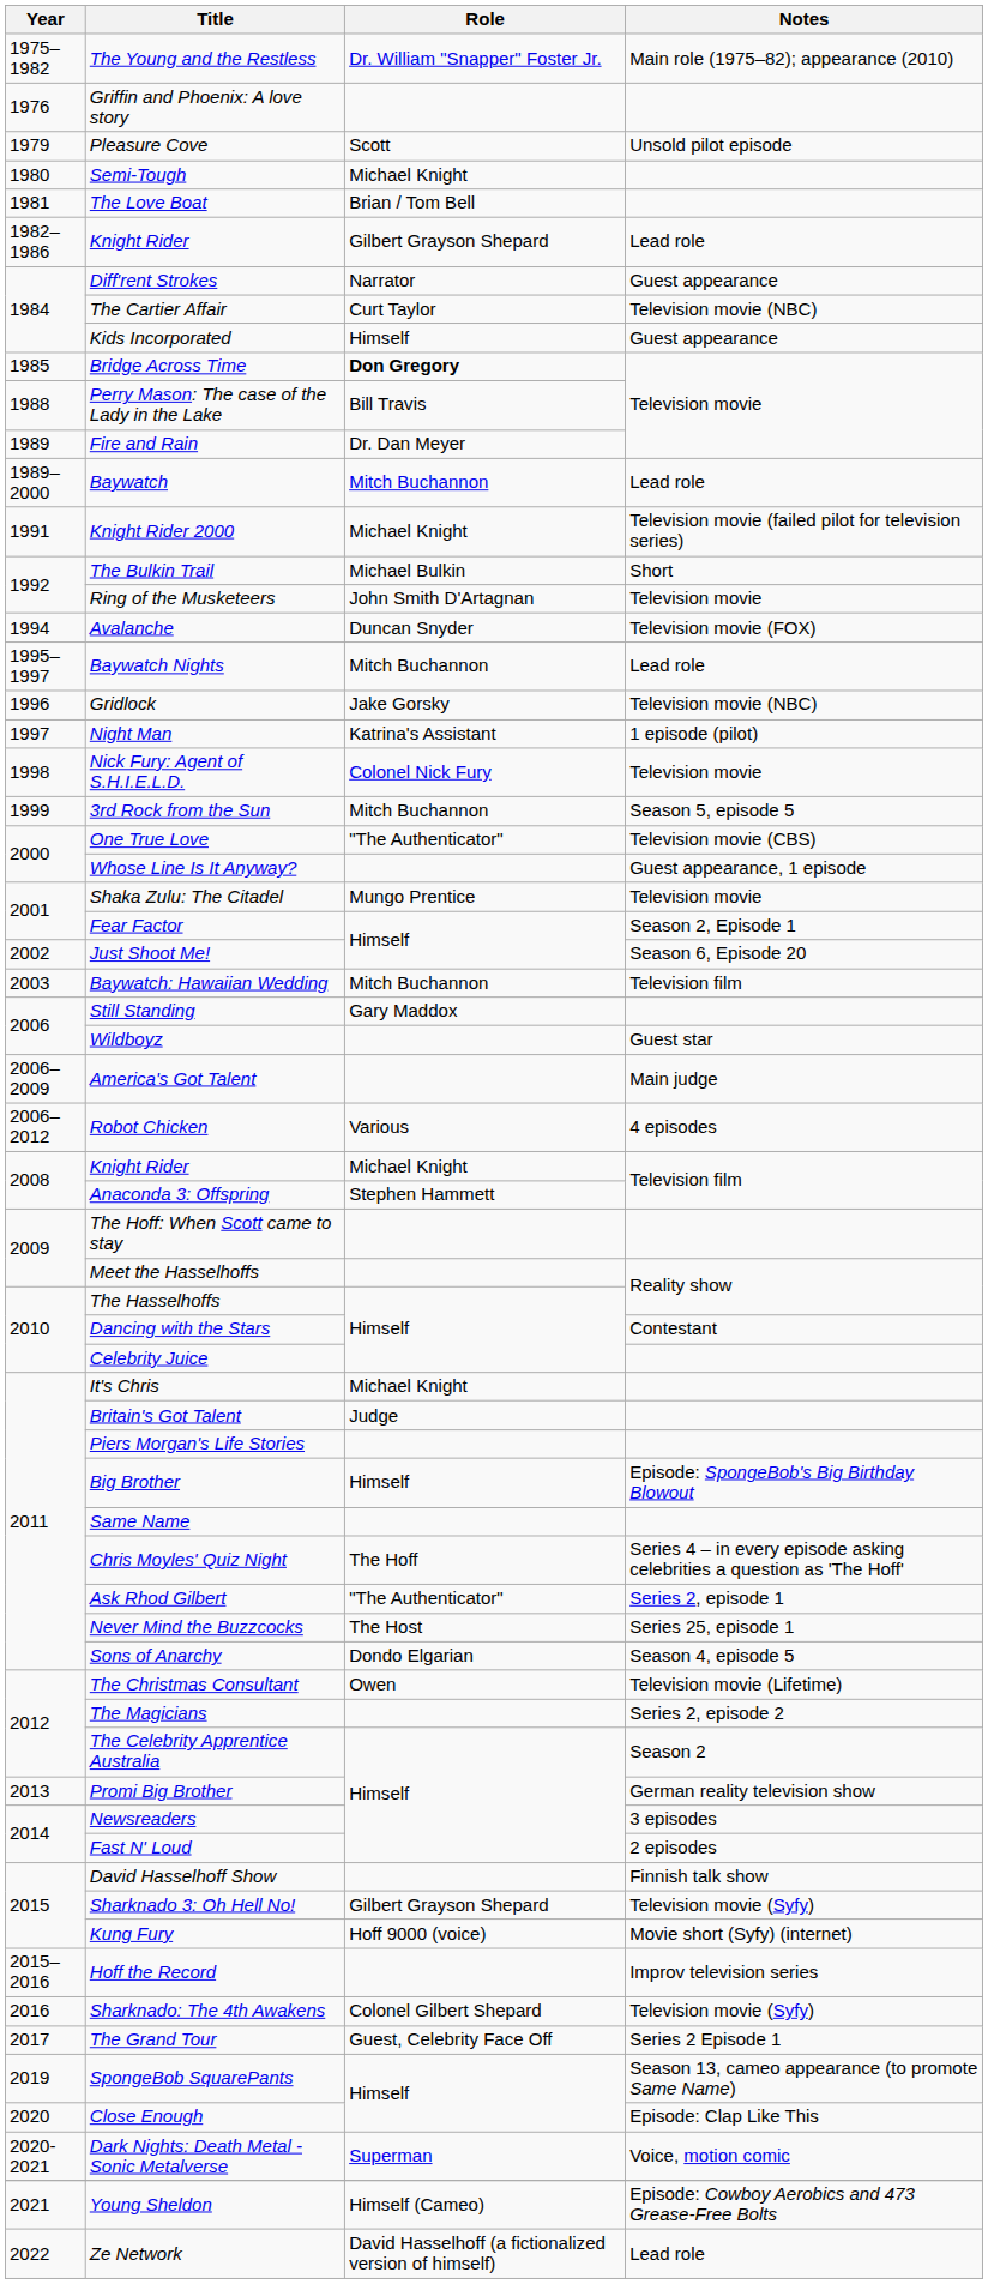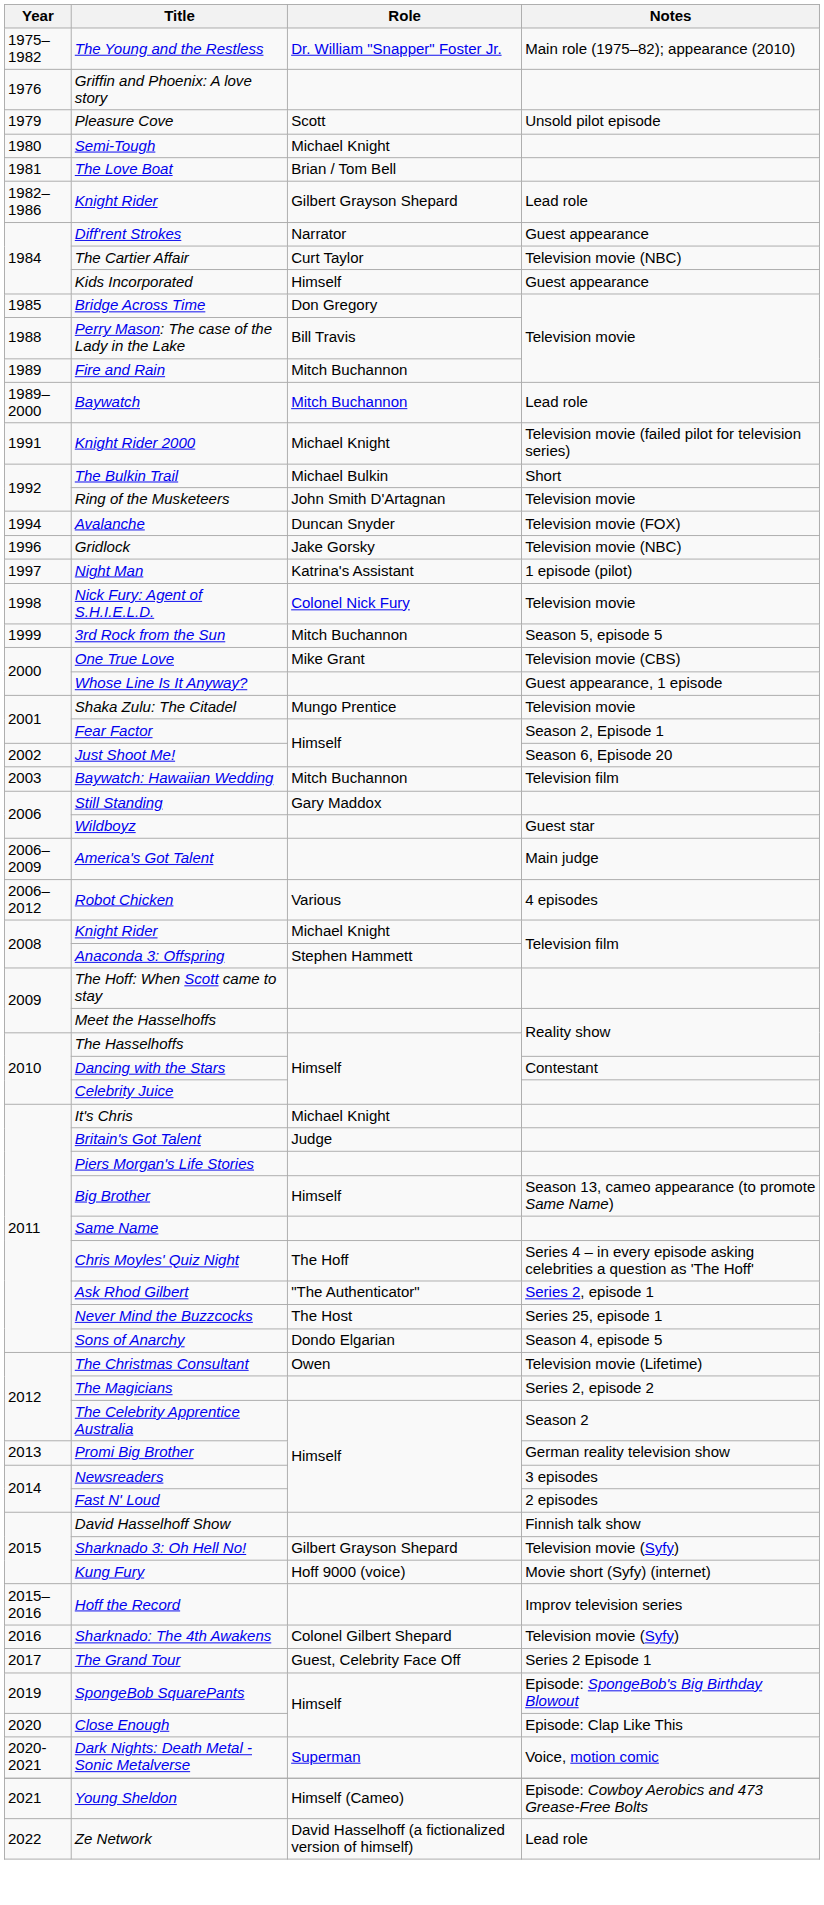 <table class="wikitable sortable">
 <tr>
 <th>Year</th>
 <th>Title</th>
 <th>Role</th>
 <th class="unsortable">Notes</th>
 </tr>
 <tr>
 <td>1975–1982</td>
 <td><em><a href='#'>The Young and the Restless</a></em></td>
 <td><a href='#'>Dr. William "Snapper" Foster Jr.</a></td>
 <td>Main role (1975–82); appearance (2010)</td>
 </tr>
 <tr>
 <td>1976</td>
 <td><em>Griffin and Phoenix: A love story</em></td>
 <td></td>
 <td></td>
 </tr>
 <tr>
 <td>1979</td>
 <td><em>Pleasure Cove</em></td>
 <td>Scott</td>
 <td>Unsold pilot episode</td>
 </tr>
 <tr>
 <td>1980</td>
 <td><em><a href='#'>Semi-Tough</a></em></td>
 <td>Michael Knight</td>
 <td></td>
 </tr>
 <tr>
 <td>1981</td>
 <td><em><a href='#'>The Love Boat</a></em></td>
 <td>Brian / Tom Bell</td>
 <td></td>
 </tr>
 <tr>
 <td>1982–1986</td>
 <td><em><a href='#'>Knight Rider</a></em></td>
 <td>Gilbert Grayson Shepard</td>
 <td>Lead role</td>
 </tr>
 <tr>
 <td rowspan="3">1984</td>
 <td><em><a href='#'>Diff'rent Strokes</a></em></td>
 <td>Narrator</td>
 <td>Guest appearance</td>
 </tr>
 <tr>
 <td><em>The Cartier Affair</em></td>
 <td>Curt Taylor</td>
 <td>Television movie (NBC)</td>
 </tr>
 <tr>
 <td><em>Kids Incorporated</em></td>
 <td>Himself</td>
 <td>Guest appearance</td>
 </tr>
 <tr>
 <td>1985</td>
 <td><em><a href='#'>Bridge Across Time</a></em></td>
-<td><strong>Don Gregory</strong></td>
+<td>Don Gregory</td>
 <td rowspan="3">Television movie</td>
 </tr>
 <tr>
 <td>1988</td>
 <td><em><a href='#'>Perry Mason</a>: The case of the Lady in the Lake</em></td>
 <td>Bill Travis</td>
 </tr>
 <tr>
 <td>1989</td>
 <td><em><a href='#'>Fire and Rain</a></em></td>
-<td>Dr. Dan Meyer</td>
+<td>Mitch Buchannon</td>
 </tr>
 <tr>
 <td>1989–2000</td>
 <td><em><a href='#'>Baywatch</a></em></td>
 <td><a href='#'>Mitch Buchannon</a></td>
 <td>Lead role</td>
 </tr>
 <tr>
 <td>1991</td>
 <td><em><a href='#'>Knight Rider 2000</a></em></td>
 <td>Michael Knight</td>
 <td>Television movie (failed pilot for television series)</td>
 </tr>
 <tr>
 <td rowspan=2>1992</td>
 <td><em><a href='#'>The Bulkin Trail</a></em></td>
 <td>Michael Bulkin</td>
 <td>Short</td>
 </tr>
 <tr>
 <td><em>Ring of the Musketeers</em></td>
 <td>John Smith D'Artagnan</td>
 <td>Television movie</td>
 </tr>
 <tr>
 <td>1994</td>
 <td><em><a href='#'>Avalanche</a></em></td>
 <td>Duncan Snyder</td>
 <td>Television movie (FOX)</td>
 </tr>
 <tr>
-<td>1995–1997</td>
-<td><em><a href='#'>Baywatch Nights</a></em></td>
-<td>Mitch Buchannon</td>
-<td>Lead role</td>
-</tr>
-<tr>
 <td>1996</td>
 <td><em>Gridlock</em></td>
 <td>Jake Gorsky</td>
 <td>Television movie (NBC)</td>
 </tr>
 <tr>
 <td>1997</td>
 <td><em><a href='#'>Night Man</a></em></td>
 <td>Katrina's Assistant</td>
 <td>1 episode (pilot)</td>
 </tr>
 <tr>
 <td>1998</td>
 <td><em><a href='#'>Nick Fury: Agent of S.H.I.E.L.D.</a></em></td>
 <td><a href='#'>Colonel Nick Fury</a></td>
 <td>Television movie</td>
 </tr>
 <tr>
 <td>1999</td>
 <td><em><a href='#'>3rd Rock from the Sun</a></em></td>
 <td>Mitch Buchannon</td>
 <td>Season 5, episode 5</td>
 </tr>
 <tr>
 <td rowspan=2>2000</td>
 <td><em><a href='#'>One True Love</a></em></td>
-<td>"The Authenticator"</td>
+<td>Mike Grant</td>
 <td>Television movie (CBS)</td>
 </tr>
 <tr>
 <td><em><a href='#'>Whose Line Is It Anyway?</a></em></td>
 <td></td>
 <td>Guest appearance, 1 episode</td>
 </tr>
 <tr>
 <td rowspan="2">2001</td>
 <td><em>Shaka Zulu: The Citadel</em></td>
 <td>Mungo Prentice</td>
 <td>Television movie</td>
 </tr>
 <tr>
 <td><em><a href='#'>Fear Factor</a></em></td>
 <td rowspan="2">Himself</td>
 <td>Season 2, Episode 1</td>
 </tr>
 <tr>
 <td>2002</td>
 <td><em><a href='#'>Just Shoot Me!</a></em></td>
 <td>Season 6, Episode 20</td>
 </tr>
 <tr>
 <td>2003</td>
 <td><em><a href='#'>Baywatch: Hawaiian Wedding</a></em></td>
 <td>Mitch Buchannon</td>
 <td>Television film</td>
 </tr>
 <tr>
 <td rowspan=2>2006</td>
 <td><em><a href='#'>Still Standing</a></em></td>
 <td>Gary Maddox</td>
 <td></td>
 </tr>
 <tr>
 <td><em><a href='#'>Wildboyz</a></em></td>
 <td></td>
 <td>Guest star</td>
 </tr>
 <tr>
 <td>2006–2009</td>
 <td><em><a href='#'>America's Got Talent</a></em></td>
 <td></td>
 <td>Main judge</td>
 </tr>
 <tr>
 <td>2006–2012</td>
 <td><em><a href='#'>Robot Chicken</a></em></td>
 <td>Various</td>
 <td>4 episodes</td>
 </tr>
 <tr>
 <td rowspan="2">2008</td>
 <td><em><a href='#'>Knight Rider</a></em></td>
 <td>Michael Knight</td>
 <td rowspan="2">Television film</td>
 </tr>
 <tr>
 <td><em><a href='#'>Anaconda 3: Offspring</a></em></td>
 <td>Stephen Hammett</td>
 </tr>
 <tr>
 <td rowspan=2>2009</td>
 <td><em>The Hoff: When <a href='#'>Scott</a> came to stay</em></td>
 <td></td>
 <td></td>
 </tr>
 <tr>
 <td><em>Meet the Hasselhoffs</em></td>
 <td></td>
 <td rowspan="2">Reality show</td>
 </tr>
 <tr>
 <td rowspan=3>2010</td>
 <td><em>The Hasselhoffs</em></td>
 <td rowspan="3">Himself</td>
 </tr>
 <tr>
 <td><em><a href='#'>Dancing with the Stars</a></em></td>
 <td>Contestant</td>
 </tr>
 <tr>
 <td><em><a href='#'>Celebrity Juice</a></em></td>
 <td></td>
 </tr>
 <tr>
 <td rowspan=9>2011</td>
 <td><em>It's Chris</em></td>
 <td>Michael Knight</td>
 <td></td>
 </tr>
 <tr>
 <td><em><a href='#'>Britain's Got Talent</a></em></td>
 <td>Judge</td>
 <td></td>
 </tr>
 <tr>
 <td><em><a href='#'>Piers Morgan's Life Stories</a></em></td>
 <td></td>
 <td></td>
 </tr>
 <tr>
 <td><em><a href='#'>Big Brother</a></em></td>
 <td>Himself</td>
-<td>Episode: <em><a href='#'>SpongeBob's Big Birthday Blowout</a></em></td>
+<td>Season 13, cameo appearance (to promote <em>Same Name</em>)</td>
 </tr>
 <tr>
 <td><em><a href='#'>Same Name</a></em></td>
 <td></td>
 <td></td>
 </tr>
 <tr>
 <td><em><a href='#'>Chris Moyles' Quiz Night</a></em></td>
 <td>The Hoff</td>
 <td>Series 4 – in every episode asking celebrities a question as 'The Hoff'</td>
 </tr>
 <tr>
 <td><em><a href='#'>Ask Rhod Gilbert</a></em></td>
 <td>"The Authenticator"</td>
 <td><a href='#'>Series 2</a>, episode 1</td>
 </tr>
 <tr>
 <td><em><a href='#'>Never Mind the Buzzcocks</a></em></td>
 <td>The Host</td>
 <td>Series 25, episode 1</td>
 </tr>
 <tr>
 <td><em><a href='#'>Sons of Anarchy</a></em></td>
 <td>Dondo Elgarian</td>
 <td>Season 4, episode 5</td>
 </tr>
 <tr>
 <td rowspan=3>2012</td>
 <td><em><a href='#'>The Christmas Consultant</a></em></td>
 <td>Owen</td>
 <td>Television movie (Lifetime)</td>
 </tr>
 <tr>
 <td><em><a href='#'>The Magicians</a></em></td>
 <td></td>
 <td>Series 2, episode 2</td>
 </tr>
 <tr>
 <td><em><a href='#'>The Celebrity Apprentice Australia</a></em></td>
 <td rowspan="4">Himself</td>
 <td>Season 2</td>
 </tr>
 <tr>
 <td>2013</td>
 <td><em><a href='#'>Promi Big Brother</a></em></td>
 <td>German reality television show</td>
 </tr>
 <tr>
 <td rowspan=2>2014</td>
 <td><em><a href='#'>Newsreaders</a></em></td>
 <td>3 episodes</td>
 </tr>
 <tr>
 <td><em><a href='#'>Fast N' Loud</a></em></td>
 <td>2 episodes</td>
 </tr>
 <tr>
 <td rowspan="3">2015</td>
 <td><em>David Hasselhoff Show</em></td>
 <td></td>
 <td>Finnish talk show</td>
 </tr>
 <tr>
 <td><em><a href='#'>Sharknado 3: Oh Hell No!</a></em></td>
 <td>Gilbert Grayson Shepard</td>
 <td>Television movie (<a href='#'>Syfy</a>)</td>
 </tr>
 <tr>
 <td><em><a href='#'>Kung Fury</a></em></td>
 <td>Hoff 9000 (voice)</td>
 <td>Movie short (Syfy) (internet)</td>
 </tr>
 <tr>
 <td>2015–2016</td>
 <td><em><a href='#'>Hoff the Record</a></em></td>
 <td></td>
 <td>Improv television series</td>
 </tr>
 <tr>
 <td>2016</td>
 <td><em><a href='#'>Sharknado: The 4th Awakens</a></em></td>
 <td>Colonel Gilbert Shepard</td>
 <td>Television movie (<a href='#'>Syfy</a>)</td>
 </tr>
 <tr>
 <td>2017</td>
 <td><em><a href='#'>The Grand Tour</a></em></td>
 <td>Guest, Celebrity Face Off</td>
 <td>Series 2 Episode 1</td>
 </tr>
 <tr>
 <td>2019</td>
 <td><em><a href='#'>SpongeBob SquarePants</a></em></td>
 <td rowspan="2">Himself</td>
-<td>Season 13, cameo appearance (to promote <em>Same Name</em>)</td>
+<td>Episode: <em><a href='#'>SpongeBob's Big Birthday Blowout</a></em></td>
 </tr>
 <tr>
 <td>2020</td>
 <td><em><a href='#'>Close Enough</a></em></td>
 <td>Episode: Clap Like This</td>
 </tr>
 <tr>
 <td>2020-2021</td>
 <td><em><a href='#'>Dark Nights: Death Metal - Sonic Metalverse</a></em></td>
 <td><a href='#'>Superman</a></td>
 <td>Voice, <a href='#'>motion comic</a></td>
 </tr>
 <tr>
 </tr>
 <tr>
 <td>2021</td>
 <td><em><a href='#'>Young Sheldon</a></em></td>
 <td>Himself (Cameo)</td>
 <td>Episode: <em>Cowboy Aerobics and 473 Grease-Free Bolts</em> </td>
 </tr>
 <tr>
 <td>2022</td>
 <td><em>Ze Network</em></td>
 <td>David Hasselhoff (a fictionalized version of himself)</td>
 <td>Lead role</td>
 </tr>
 </table>
